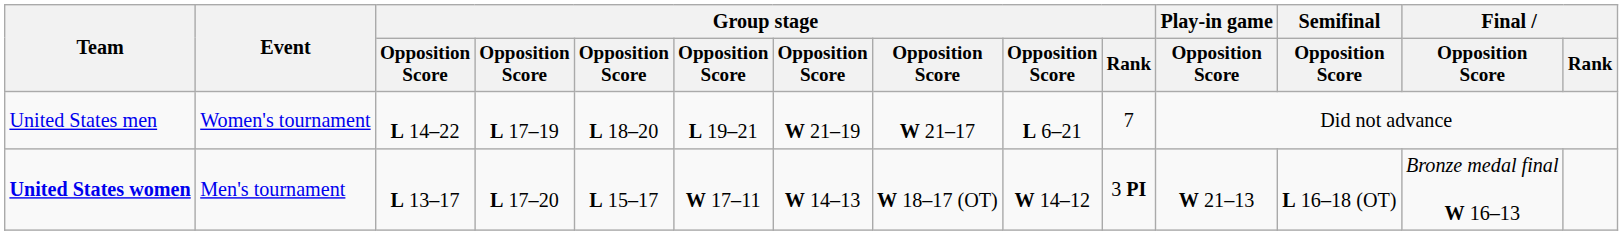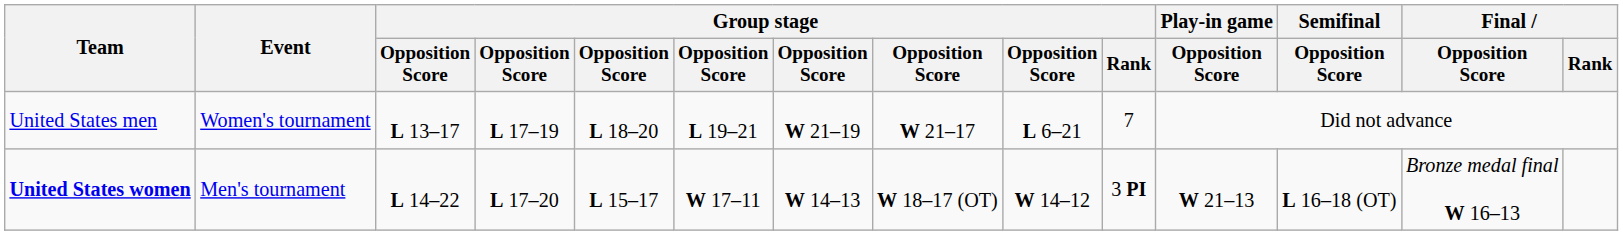 <table class=wikitable style=font-size:90%;text-align:center>
 <tr>
 <th rowspan=2>Team</th>
 <th rowspan=2>Event</th>
 <th colspan=8>Group stage</th>
 <th>Play-in game</th>
 <th>Semifinal</th>
 <th colspan=2>Final / </th>
 </tr>
 <tr style=font-size:95%>
 <th>Opposition<br>Score</th>
 <th>Opposition<br>Score</th>
 <th>Opposition<br>Score</th>
 <th>Opposition<br>Score</th>
 <th>Opposition<br>Score</th>
 <th>Opposition<br>Score</th>
 <th>Opposition<br>Score</th>
 <th>Rank</th>
 <th>Opposition<br>Score</th>
 <th>Opposition<br>Score</th>
 <th>Opposition<br>Score</th>
 <th>Rank</th>
 </tr>
 <tr>
 <td align=left><a href='#'>United States men</a></td>
 <td align=left><a href='#'>Women's tournament</a></td>
-<td><br><strong>L</strong> 14–22</td>
+<td><br><strong>L</strong> 13–17</td>
 <td><br><strong>L</strong> 17–19</td>
 <td><br><strong>L</strong> 18–20</td>
 <td><br><strong>L</strong> 19–21</td>
 <td><br><strong>W</strong> 21–19</td>
 <td><br><strong>W</strong> 21–17</td>
 <td><br><strong>L</strong> 6–21</td>
 <td>7</td>
 <td colspan=4>Did not advance</td>
 </tr>
 <tr>
 <td align=left><strong><a href='#'>United States women</a></strong></td>
 <td align=left><a href='#'>Men's tournament</a></td>
-<td><br><strong>L</strong> 13–17</td>
+<td><br><strong>L</strong> 14–22</td>
 <td><br><strong>L</strong> 17–20</td>
 <td><br><strong>L</strong> 15–17</td>
 <td><br><strong>W</strong> 17–11</td>
 <td><br><strong>W</strong> 14–13</td>
 <td><br><strong>W</strong> 18–17 (OT)</td>
 <td><br><strong>W</strong> 14–12</td>
 <td>3 <strong>PI</strong></td>
 <td><br><strong>W</strong> 21–13</td>
 <td><br><strong>L</strong> 16–18 (OT)</td>
 <td><em>Bronze medal final</em><br><br><strong>W</strong> 16–13</td>
 <td></td>
 </tr>
 </table>
